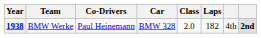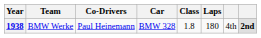 <table class="wikitable" style="text-align:center; font-size:90%">
 <tr>
 <th>Year</th>
 <th>Team</th>
 <th>Co-Drivers</th>
 <th>Car</th>
 <th>Class</th>
 <th>Laps</th>
 <th></th>
 <th></th>
 </tr>
 <tr>
 <th><a href='#'>1938</a></th>
 <td align="left"> <a href='#'>BMW Werke</a></td>
 <td align="left"> <a href='#'>Paul Heinemann</a></td>
 <td align="left"><a href='#'>BMW 328</a></td>
-<td>2.0</td>
-<td>182</td>
+<td>1.8</td>
+<td>180</td>
 <td>4th</td>
 <td style="background:#dfdfdf;"><strong>2nd</strong></td>
 </tr>
 </table>
